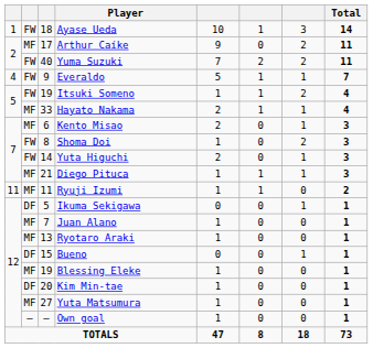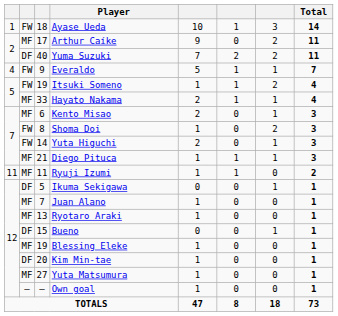 <table class="wikitable sortable" style="text-align:center">
 <tr>
 <th width=10></th>
 <th width=10></th>
 <th width=10></th>
 <th width=180>Player</th>
 <th width=50></th>
 <th width=50></th>
 <th width=50></th>
 <th width=50>Total</th>
 </tr>
 <tr>
 <td rowspan="1">1</td>
 <td>FW</td>
 <td>18</td>
 <td align=left> <a href='#'>Ayase Ueda</a></td>
 <td>10</td>
 <td>1</td>
 <td>3</td>
 <td><strong>14</strong></td>
 </tr>
 <tr>
 <td rowspan="2">2</td>
 <td>MF</td>
 <td>17</td>
 <td align="left"> <a href='#'>Arthur Caíke</a></td>
 <td>9</td>
 <td>0</td>
 <td>2</td>
 <td><strong>11</strong></td>
 </tr>
 <tr>
-<td>FW</td>
+<td>DF</td>
 <td>40</td>
 <td align=left> <a href='#'>Yuma Suzuki</a></td>
 <td>7</td>
 <td>2</td>
 <td>2</td>
 <td><strong>11</strong></td>
 </tr>
 <tr>
 <td rowspan="1">4</td>
 <td>FW</td>
 <td>9</td>
 <td align="left"> <a href='#'>Everaldo</a></td>
 <td>5</td>
 <td>1</td>
 <td>1</td>
 <td><strong>7</strong></td>
 </tr>
 <tr>
 <td rowspan="2">5</td>
 <td>FW</td>
 <td>19</td>
 <td align="left"> <a href='#'>Itsuki Someno</a></td>
 <td>1</td>
 <td>1</td>
 <td>2</td>
 <td><strong>4</strong></td>
 </tr>
 <tr>
 <td>MF</td>
 <td>33</td>
 <td align="left"> <a href='#'>Hayato Nakama</a></td>
 <td>2</td>
 <td>1</td>
 <td>1</td>
 <td><strong>4</strong></td>
 </tr>
 <tr>
 <td rowspan="4">7</td>
 <td>MF</td>
 <td>6</td>
 <td align="left"> <a href='#'>Kento Misao</a></td>
 <td>2</td>
 <td>0</td>
 <td>1</td>
 <td><strong>3</strong></td>
 </tr>
 <tr>
 <td>FW</td>
 <td>8</td>
 <td align="left"> <a href='#'>Shoma Doi</a></td>
 <td>1</td>
 <td>0</td>
 <td>2</td>
 <td><strong>3</strong></td>
 </tr>
 <tr>
 <td>FW</td>
 <td>14</td>
 <td align="left"> <a href='#'>Yuta Higuchi</a></td>
 <td>2</td>
 <td>0</td>
 <td>1</td>
 <td><strong>3</strong></td>
 </tr>
 <tr>
 <td>MF</td>
 <td>21</td>
 <td align="left"> <a href='#'>Diego Pituca</a></td>
 <td>1</td>
 <td>1</td>
 <td>1</td>
 <td><strong>3</strong></td>
 </tr>
 <tr>
 <td rowspan="1">11</td>
 <td>MF</td>
 <td>11</td>
 <td align="left"> <a href='#'>Ryuji Izumi</a></td>
 <td>1</td>
 <td>1</td>
 <td>0</td>
 <td><strong>2</strong></td>
 </tr>
 <tr>
 <td rowspan="8">12</td>
 <td>DF</td>
 <td>5</td>
 <td align="left"> <a href='#'>Ikuma Sekigawa</a></td>
 <td>0</td>
 <td>0</td>
 <td>1</td>
 <td><strong>1</strong></td>
 </tr>
 <tr>
 <td>MF</td>
 <td>7</td>
 <td align="left"> <a href='#'>Juan Alano</a></td>
 <td>1</td>
 <td>0</td>
 <td>0</td>
 <td><strong>1</strong></td>
 </tr>
 <tr>
 <td>MF</td>
 <td>13</td>
 <td align="left"> <a href='#'>Ryotaro Araki</a></td>
 <td>1</td>
 <td>0</td>
 <td>0</td>
 <td><strong>1</strong></td>
 </tr>
 <tr>
 <td>DF</td>
 <td>15</td>
 <td align="left"> <a href='#'>Bueno</a></td>
 <td>0</td>
 <td>0</td>
 <td>1</td>
 <td><strong>1</strong></td>
 </tr>
 <tr>
 <td>MF</td>
 <td>19</td>
 <td align="left"> <a href='#'>Blessing Eleke</a></td>
 <td>1</td>
 <td>0</td>
 <td>0</td>
 <td><strong>1</strong></td>
 </tr>
 <tr>
 <td>DF</td>
 <td>20</td>
 <td align="left"> <a href='#'>Kim Min-tae</a></td>
 <td>1</td>
 <td>0</td>
 <td>0</td>
 <td><strong>1</strong></td>
 </tr>
 <tr>
 <td>MF</td>
 <td>27</td>
 <td align="left"> <a href='#'>Yuta Matsumura</a></td>
 <td>1</td>
 <td>0</td>
 <td>0</td>
 <td><strong>1</strong></td>
 </tr>
 <tr>
 <td>–</td>
 <td>–</td>
 <td align="left"><a href='#'>Own goal</a></td>
 <td>1</td>
 <td>0</td>
 <td>0</td>
 <td><strong>1</strong></td>
 </tr>
 <tr>
 <td colspan="4"><strong>TOTALS</strong></td>
 <td><strong>47</strong></td>
 <td><strong>8</strong></td>
 <td><strong>18</strong></td>
 <td><strong>73</strong></td>
 </tr>
 </table>
